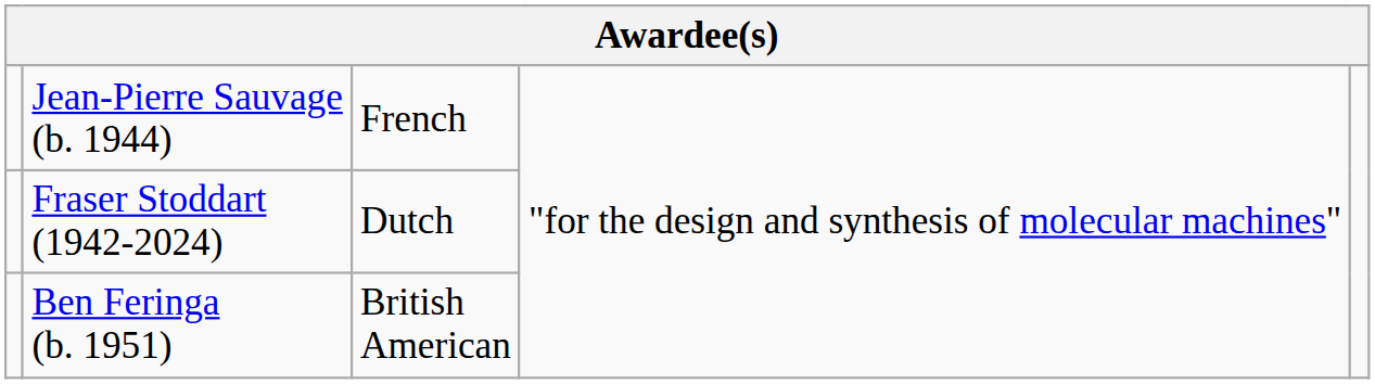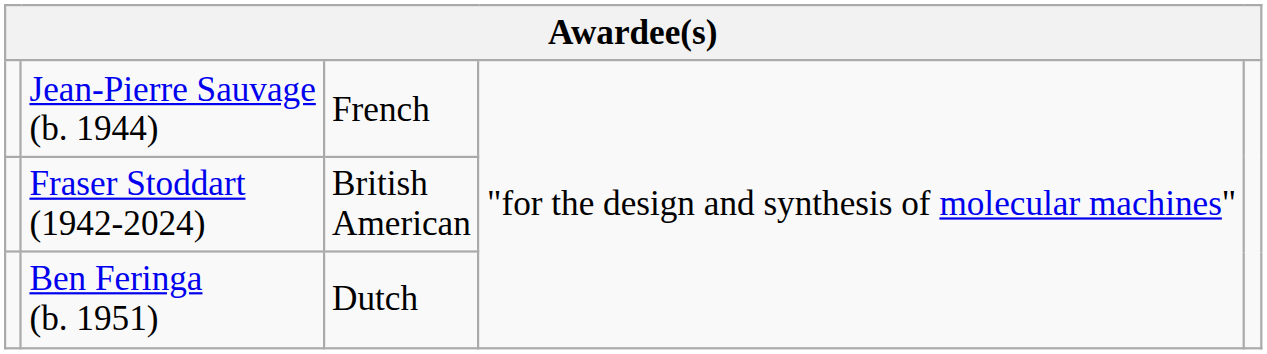 <table class="wikitable">
 <tr>
 <th colspan="5">Awardee(s)</th>
 </tr>
 <tr>
 <td></td>
 <td><a href='#'>Jean-Pierre Sauvage</a><br>(b. 1944)</td>
 <td> French</td>
 <td rowspan="3">"for the design and synthesis of <a href='#'>molecular machines</a>"</td>
 <td rowspan="3"></td>
 </tr>
 <tr>
 <td></td>
 <td><a href='#'>Fraser Stoddart</a><br>(1942-2024)</td>
-<td> Dutch</td>
+<td> British<br> American</td>
 </tr>
 <tr>
 <td></td>
 <td><a href='#'>Ben Feringa</a><br>(b. 1951)</td>
-<td> British<br> American</td>
+<td> Dutch</td>
 </tr>
 </table>
